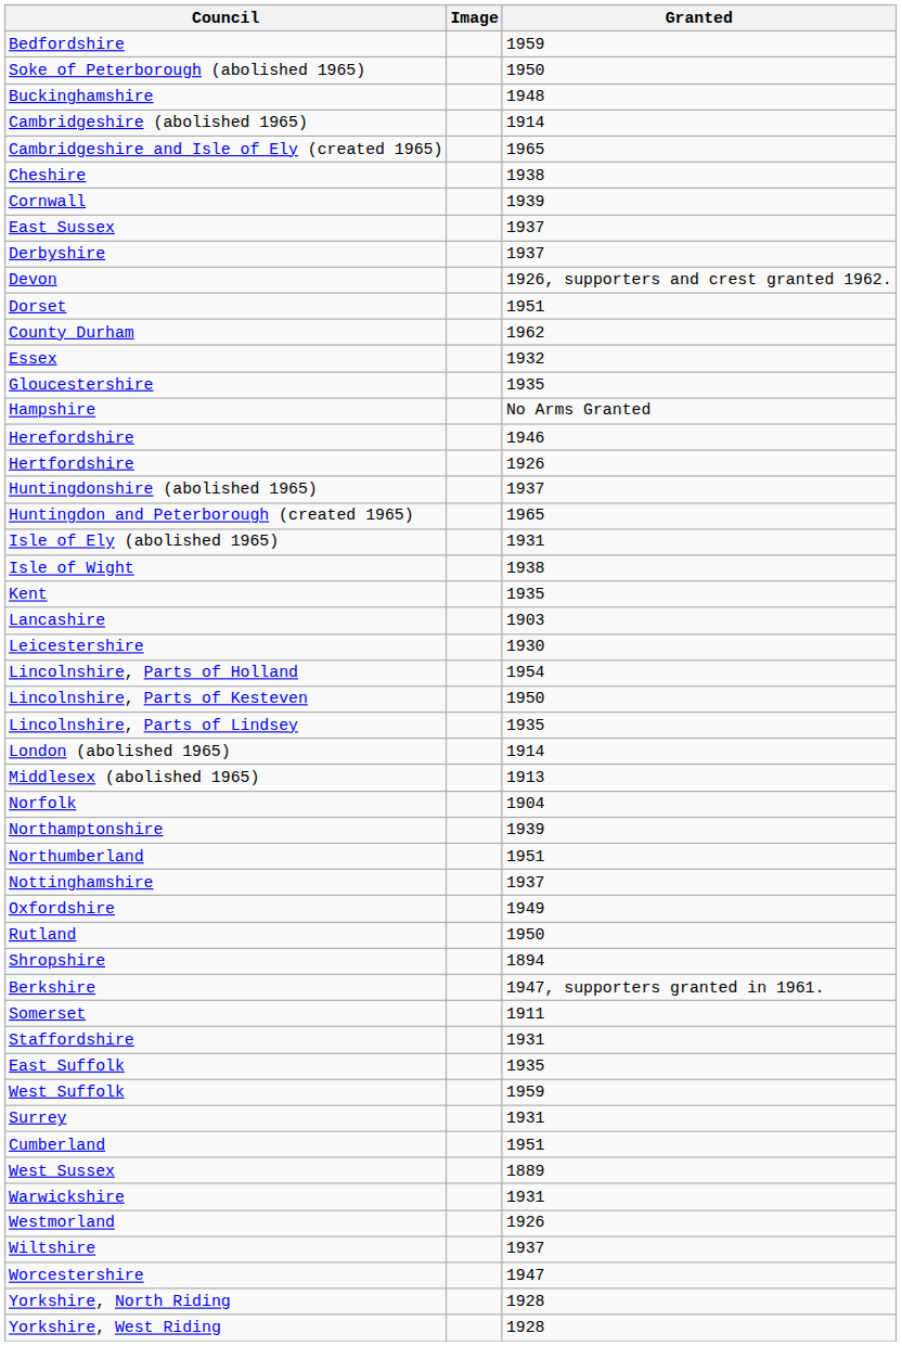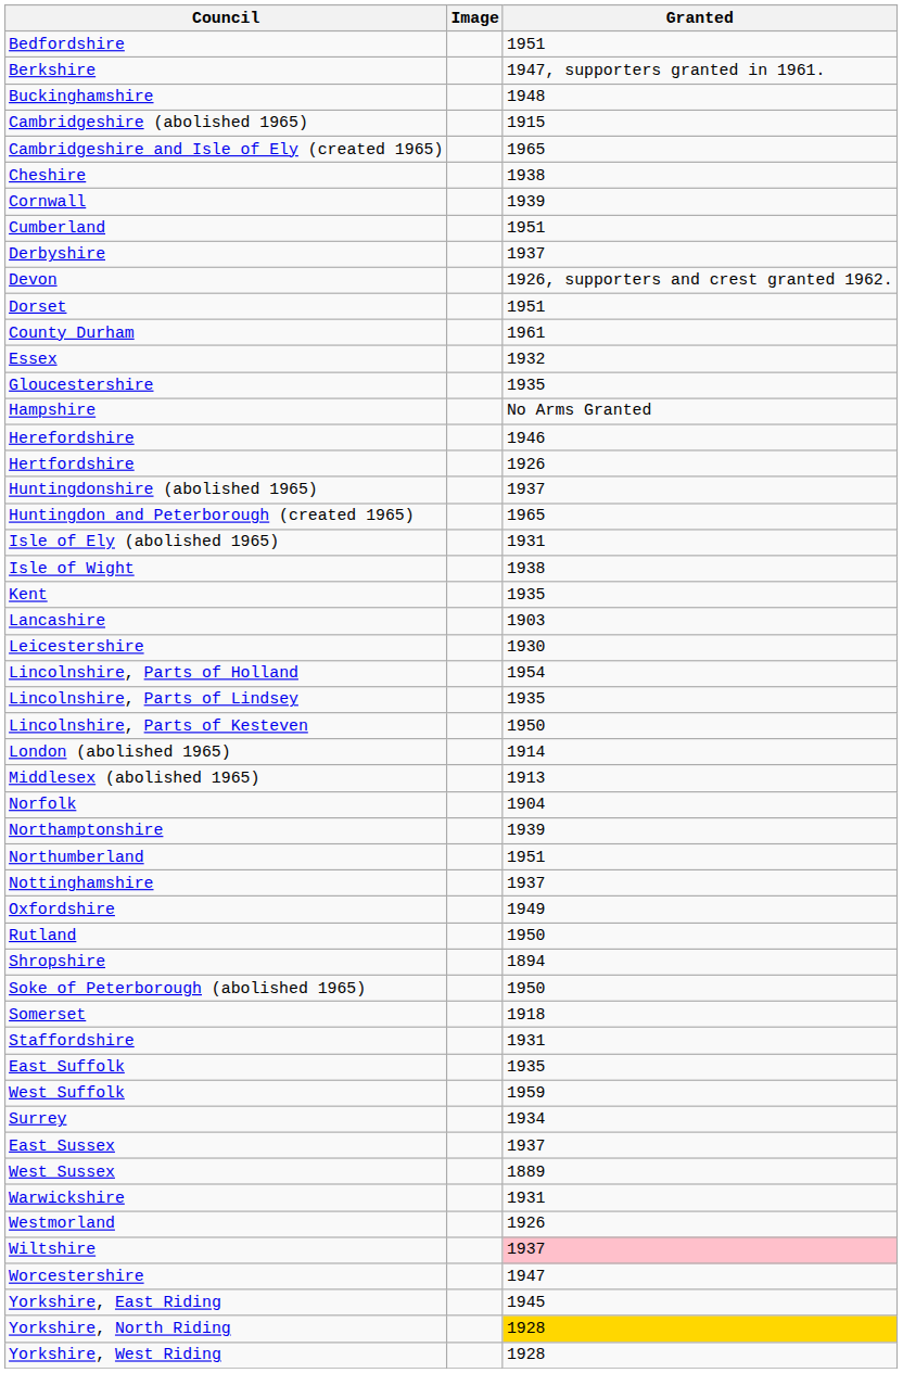 <table class="wikitable">
 <tr>
 <th>Council</th>
 <th>Image</th>
 <th>Granted</th>
 </tr>
 <tr>
 <td><a href='#'>Bedfordshire</a></td>
 <td></td>
-<td>1959</td>
+<td>1951</td>
 </tr>
 <tr>
-<td><a href='#'>Soke of Peterborough</a> (abolished 1965)</td>
+<td><a href='#'>Berkshire</a></td>
 <td></td>
-<td>1950</td>
+<td>1947, supporters granted in 1961.</td>
 </tr>
 <tr>
 <td><a href='#'>Buckinghamshire</a></td>
 <td></td>
 <td>1948</td>
 </tr>
 <tr>
 <td><a href='#'>Cambridgeshire</a> (abolished 1965)</td>
 <td></td>
-<td>1914</td>
+<td>1915</td>
 </tr>
 <tr>
 <td><a href='#'>Cambridgeshire and Isle of Ely</a> (created 1965)</td>
 <td></td>
 <td>1965</td>
 </tr>
 <tr>
 <td><a href='#'>Cheshire</a></td>
 <td></td>
 <td>1938</td>
 </tr>
 <tr>
 <td><a href='#'>Cornwall</a></td>
 <td></td>
 <td>1939</td>
 </tr>
 <tr>
-<td><a href='#'>East Sussex</a></td>
+<td><a href='#'>Cumberland</a></td>
 <td></td>
-<td>1937</td>
+<td>1951</td>
 </tr>
 <tr>
 <td><a href='#'>Derbyshire</a></td>
 <td></td>
 <td>1937</td>
 </tr>
 <tr>
 <td><a href='#'>Devon</a></td>
 <td></td>
 <td>1926, supporters and crest granted 1962.</td>
 </tr>
 <tr>
 <td><a href='#'>Dorset</a></td>
 <td></td>
 <td>1951</td>
 </tr>
 <tr>
 <td><a href='#'>County Durham</a></td>
 <td></td>
-<td>1962</td>
+<td>1961</td>
 </tr>
 <tr>
 <td><a href='#'>Essex</a></td>
 <td></td>
 <td>1932</td>
 </tr>
 <tr>
 <td><a href='#'>Gloucestershire</a></td>
 <td></td>
 <td>1935</td>
 </tr>
 <tr>
 <td><a href='#'>Hampshire</a></td>
 <td></td>
 <td>No Arms Granted</td>
 </tr>
 <tr>
 <td><a href='#'>Herefordshire</a></td>
 <td></td>
 <td>1946</td>
 </tr>
 <tr>
 <td><a href='#'>Hertfordshire</a></td>
 <td></td>
 <td>1926</td>
 </tr>
 <tr>
 <td><a href='#'>Huntingdonshire</a> (abolished 1965)</td>
 <td></td>
 <td>1937</td>
 </tr>
 <tr>
 <td><a href='#'>Huntingdon and Peterborough</a> (created 1965)</td>
 <td></td>
 <td>1965</td>
 </tr>
 <tr>
 <td><a href='#'>Isle of Ely</a> (abolished 1965)</td>
 <td></td>
 <td>1931</td>
 </tr>
 <tr>
 <td><a href='#'>Isle of Wight</a></td>
 <td></td>
 <td>1938</td>
 </tr>
 <tr>
 <td><a href='#'>Kent</a></td>
 <td></td>
 <td>1935</td>
 </tr>
 <tr>
 <td><a href='#'>Lancashire</a></td>
 <td></td>
 <td>1903</td>
 </tr>
 <tr>
 <td><a href='#'>Leicestershire</a></td>
 <td></td>
 <td>1930</td>
 </tr>
 <tr>
 <td><a href='#'>Lincolnshire</a>, <a href='#'>Parts of Holland</a></td>
 <td></td>
 <td>1954</td>
 </tr>
 <tr>
+<td><a href='#'>Lincolnshire</a>, <a href='#'>Parts of Lindsey</a></td>
+<td></td>
+<td>1935</td>
+</tr>
+<tr>
 <td><a href='#'>Lincolnshire</a>, <a href='#'>Parts of Kesteven</a></td>
 <td></td>
 <td>1950</td>
-</tr>
-<tr>
-<td><a href='#'>Lincolnshire</a>, <a href='#'>Parts of Lindsey</a></td>
-<td></td>
-<td>1935</td>
 </tr>
 <tr>
 <td><a href='#'>London</a> (abolished 1965)</td>
 <td></td>
 <td>1914</td>
 </tr>
 <tr>
 <td><a href='#'>Middlesex</a> (abolished 1965)</td>
 <td></td>
 <td>1913</td>
 </tr>
 <tr>
 <td><a href='#'>Norfolk</a></td>
 <td></td>
 <td>1904</td>
 </tr>
 <tr>
 <td><a href='#'>Northamptonshire</a></td>
 <td></td>
 <td>1939</td>
 </tr>
 <tr>
 <td><a href='#'>Northumberland</a></td>
 <td></td>
 <td>1951</td>
 </tr>
 <tr>
 <td><a href='#'>Nottinghamshire</a></td>
 <td></td>
 <td>1937</td>
 </tr>
 <tr>
 <td><a href='#'>Oxfordshire</a></td>
 <td></td>
 <td>1949</td>
 </tr>
 <tr>
 <td><a href='#'>Rutland</a></td>
 <td></td>
 <td>1950</td>
 </tr>
 <tr>
 <td><a href='#'>Shropshire</a></td>
 <td></td>
 <td>1894</td>
 </tr>
 <tr>
-<td><a href='#'>Berkshire</a></td>
+<td><a href='#'>Soke of Peterborough</a> (abolished 1965)</td>
 <td></td>
-<td>1947, supporters granted in 1961.</td>
+<td>1950</td>
 </tr>
 <tr>
 <td><a href='#'>Somerset</a></td>
 <td></td>
-<td>1911</td>
+<td>1918</td>
 </tr>
 <tr>
 <td><a href='#'>Staffordshire</a></td>
 <td></td>
 <td>1931</td>
 </tr>
 <tr>
 <td><a href='#'>East Suffolk</a></td>
 <td></td>
 <td>1935</td>
 </tr>
 <tr>
 <td><a href='#'>West Suffolk</a></td>
 <td></td>
 <td>1959</td>
 </tr>
 <tr>
 <td><a href='#'>Surrey</a></td>
 <td></td>
-<td>1931</td>
+<td>1934</td>
 </tr>
 <tr>
-<td><a href='#'>Cumberland</a></td>
+<td><a href='#'>East Sussex</a></td>
 <td></td>
-<td>1951</td>
+<td>1937</td>
 </tr>
 <tr>
 <td><a href='#'>West Sussex</a></td>
 <td></td>
 <td>1889</td>
 </tr>
 <tr>
 <td><a href='#'>Warwickshire</a></td>
 <td></td>
 <td>1931</td>
 </tr>
 <tr>
 <td><a href='#'>Westmorland</a></td>
 <td></td>
 <td>1926</td>
 </tr>
 <tr>
 <td><a href='#'>Wiltshire</a></td>
 <td></td>
-<td>1937</td>
+<td style="background: pink;">1937</td>
 </tr>
 <tr>
 <td><a href='#'>Worcestershire</a></td>
 <td></td>
 <td>1947</td>
 </tr>
 <tr>
+<td><a href='#'>Yorkshire</a>, <a href='#'>East Riding</a></td>
+<td></td>
+<td>1945</td>
+</tr>
+<tr>
 <td><a href='#'>Yorkshire</a>, <a href='#'>North Riding</a></td>
 <td></td>
-<td>1928</td>
+<td style="background: gold;">1928</td>
 </tr>
 <tr>
 <td><a href='#'>Yorkshire</a>, <a href='#'>West Riding</a></td>
 <td></td>
 <td>1928</td>
 </tr>
 </table>
